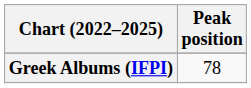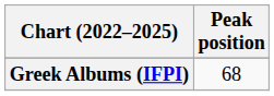 <table class="wikitable sortable plainrowheaders" style="text-align:center">
 <tr>
 <th scope="col">Chart (2022–2025)</th>
 <th scope="col">Peak<br>position</th>
 </tr>
 <tr>
 </tr>
 <tr>
 </tr>
 <tr>
 </tr>
 <tr>
 </tr>
 <tr>
 </tr>
 <tr>
 <th scope="row">Greek Albums (<a href='#'>IFPI</a>)</th>
-<td>78</td>
+<td>68</td>
 </tr>
 <tr>
 </tr>
 <tr>
 </tr>
 <tr>
 </tr>
 </table>
